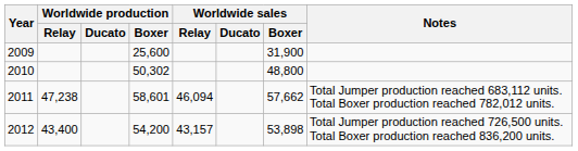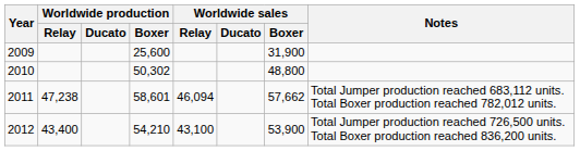 <table class="wikitable" width="60%">
 <tr>
 <th rowspan=2>Year</th>
 <th colspan=3>Worldwide production</th>
 <th colspan=3>Worldwide sales</th>
 <th rowspan=2>Notes</th>
 </tr>
 <tr>
 <th>Relay</th>
 <th>Ducato</th>
 <th>Boxer</th>
 <th>Relay</th>
 <th>Ducato</th>
 <th>Boxer</th>
 </tr>
 <tr>
 <td>2009</td>
 <td></td>
 <td></td>
 <td align="center">25,600</td>
 <td></td>
 <td></td>
 <td align="center">31,900</td>
 <td></td>
 </tr>
 <tr>
 <td>2010</td>
 <td></td>
 <td></td>
 <td align="center">50,302</td>
 <td></td>
 <td></td>
 <td align="center">48,800</td>
 <td></td>
 </tr>
 <tr>
 <td>2011</td>
 <td align="center">47,238</td>
 <td></td>
 <td align="center">58,601</td>
 <td align="center">46,094</td>
 <td></td>
 <td align="center">57,662</td>
 <td>Total Jumper production reached 683,112 units.<br>Total Boxer production reached 782,012 units.</td>
 </tr>
 <tr>
 <td>2012</td>
 <td align="center">43,400</td>
 <td></td>
-<td align="center">54,200</td>
-<td align="center">43,157</td>
+<td align="center">54,210</td>
+<td align="center">43,100</td>
 <td></td>
-<td align="center">53,898</td>
+<td align="center">53,900</td>
 <td>Total Jumper production reached 726,500 units.<br>Total Boxer production reached 836,200 units.</td>
 </tr>
 </table>
